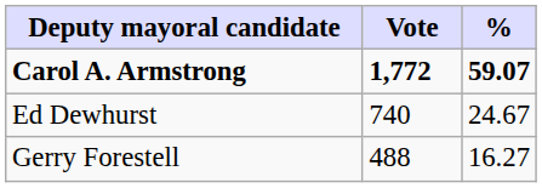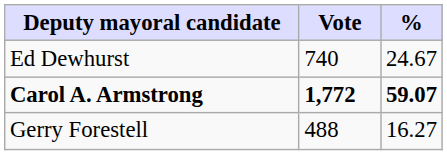 <table class="wikitable">
 <tr>
 <th style="background:#ddf; width:200px;">Deputy mayoral candidate</th>
 <th style="background:#ddf; width:50px;">Vote</th>
 <th style="background:#ddf; width:30px;">%</th>
 </tr>
 <tr>
+<td>Ed Dewhurst</td>
+<td>740</td>
+<td>24.67</td>
+</tr>
+<tr>
 <td><strong>Carol A. Armstrong</strong></td>
 <td><strong>1,772</strong></td>
 <td><strong>59.07</strong></td>
-</tr>
-<tr>
-<td>Ed Dewhurst</td>
-<td>740</td>
-<td>24.67</td>
 </tr>
 <tr>
 <td>Gerry Forestell</td>
 <td>488</td>
 <td>16.27</td>
 </tr>
 </table>
